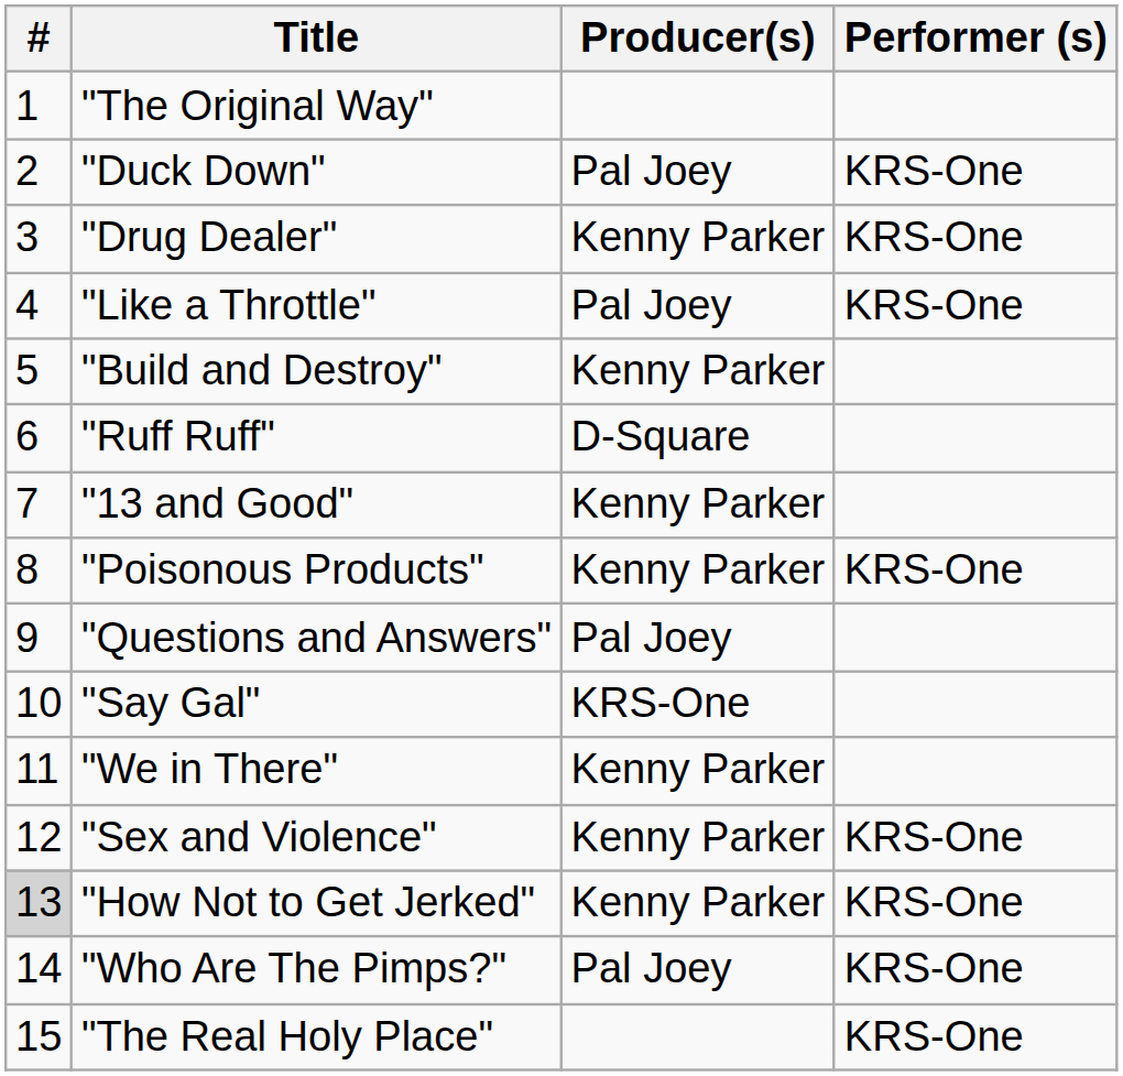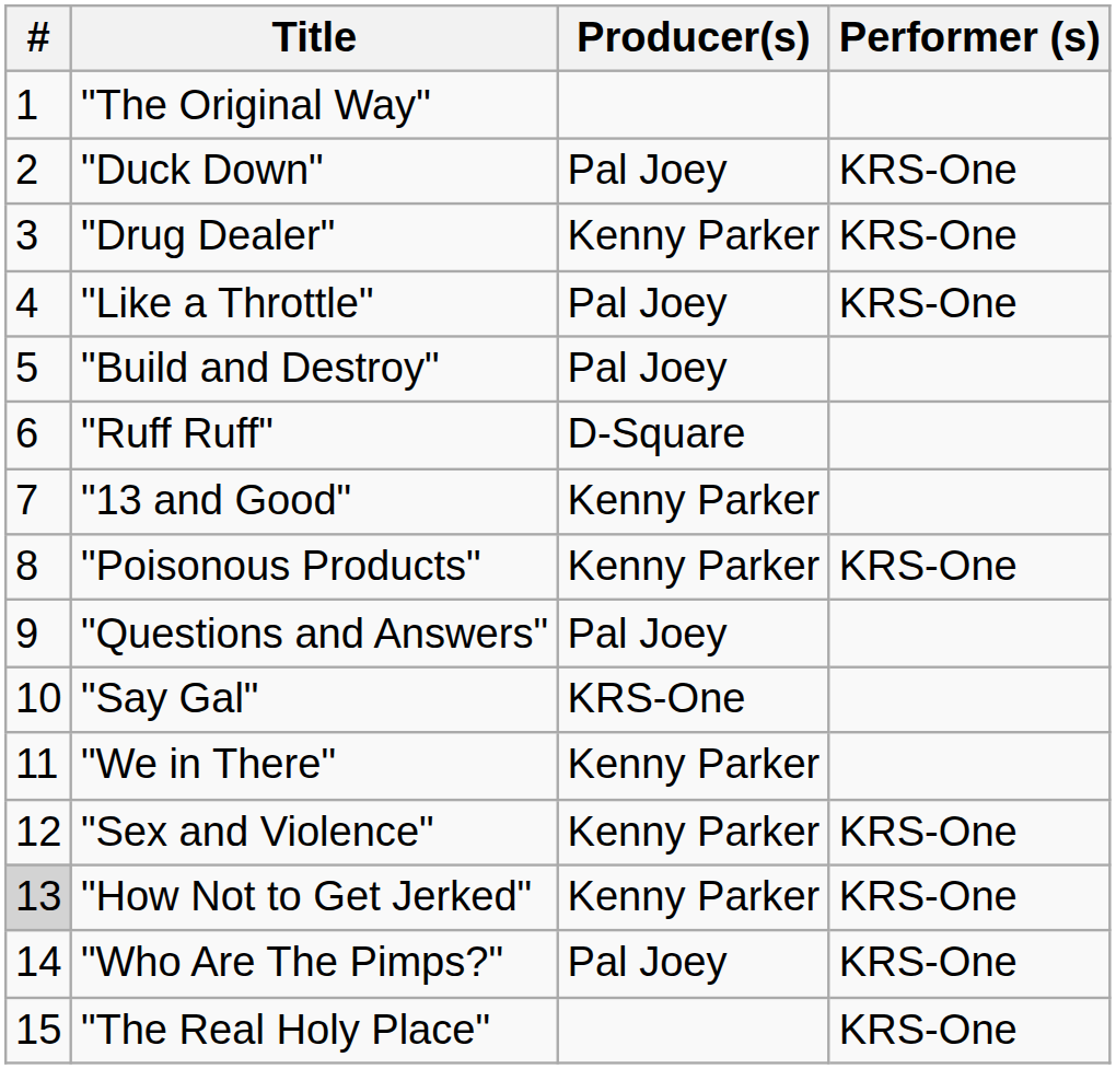 <table class="wikitable">
 <tr>
 <th style="text-align:center;">#</th>
 <th style="text-align:center;">Title</th>
 <th style="text-align:center;">Producer(s)</th>
 <th style="text-align:center;">Performer (s)</th>
 </tr>
 <tr>
 <td>1</td>
 <td>"The Original Way"</td>
 <td></td>
 <td></td>
 </tr>
 <tr>
 <td>2</td>
 <td>"Duck Down"</td>
 <td>Pal Joey</td>
 <td>KRS-One</td>
 </tr>
 <tr>
 <td>3</td>
 <td>"Drug Dealer"</td>
 <td>Kenny Parker</td>
 <td>KRS-One</td>
 </tr>
 <tr>
 <td>4</td>
 <td>"Like a Throttle"</td>
 <td>Pal Joey</td>
 <td>KRS-One</td>
 </tr>
 <tr>
 <td>5</td>
 <td>"Build and Destroy"</td>
-<td>Kenny Parker</td>
+<td>Pal Joey</td>
 <td></td>
 </tr>
 <tr>
 <td>6</td>
 <td>"Ruff Ruff"</td>
 <td>D-Square</td>
 <td></td>
 </tr>
 <tr>
 <td>7</td>
 <td>"13 and Good"</td>
 <td>Kenny Parker</td>
 <td></td>
 </tr>
 <tr>
 <td>8</td>
 <td>"Poisonous Products"</td>
 <td>Kenny Parker</td>
 <td>KRS-One</td>
 </tr>
 <tr>
 <td>9</td>
 <td>"Questions and Answers"</td>
 <td>Pal Joey</td>
 <td></td>
 </tr>
 <tr>
 <td>10</td>
 <td>"Say Gal"</td>
 <td>KRS-One</td>
 <td></td>
 </tr>
 <tr>
 <td>11</td>
 <td>"We in There"</td>
 <td>Kenny Parker</td>
 <td></td>
 </tr>
 <tr>
 <td>12</td>
 <td>"Sex and Violence"</td>
 <td>Kenny Parker</td>
 <td>KRS-One</td>
 </tr>
 <tr>
 <td style="background: lightgrey;">13</td>
 <td>"How Not to Get Jerked"</td>
 <td>Kenny Parker</td>
 <td>KRS-One</td>
 </tr>
 <tr>
 <td>14</td>
 <td>"Who Are The Pimps?"</td>
 <td>Pal Joey</td>
 <td>KRS-One</td>
 </tr>
 <tr>
 <td>15</td>
 <td>"The Real Holy Place"</td>
 <td></td>
 <td>KRS-One</td>
 </tr>
 </table>
